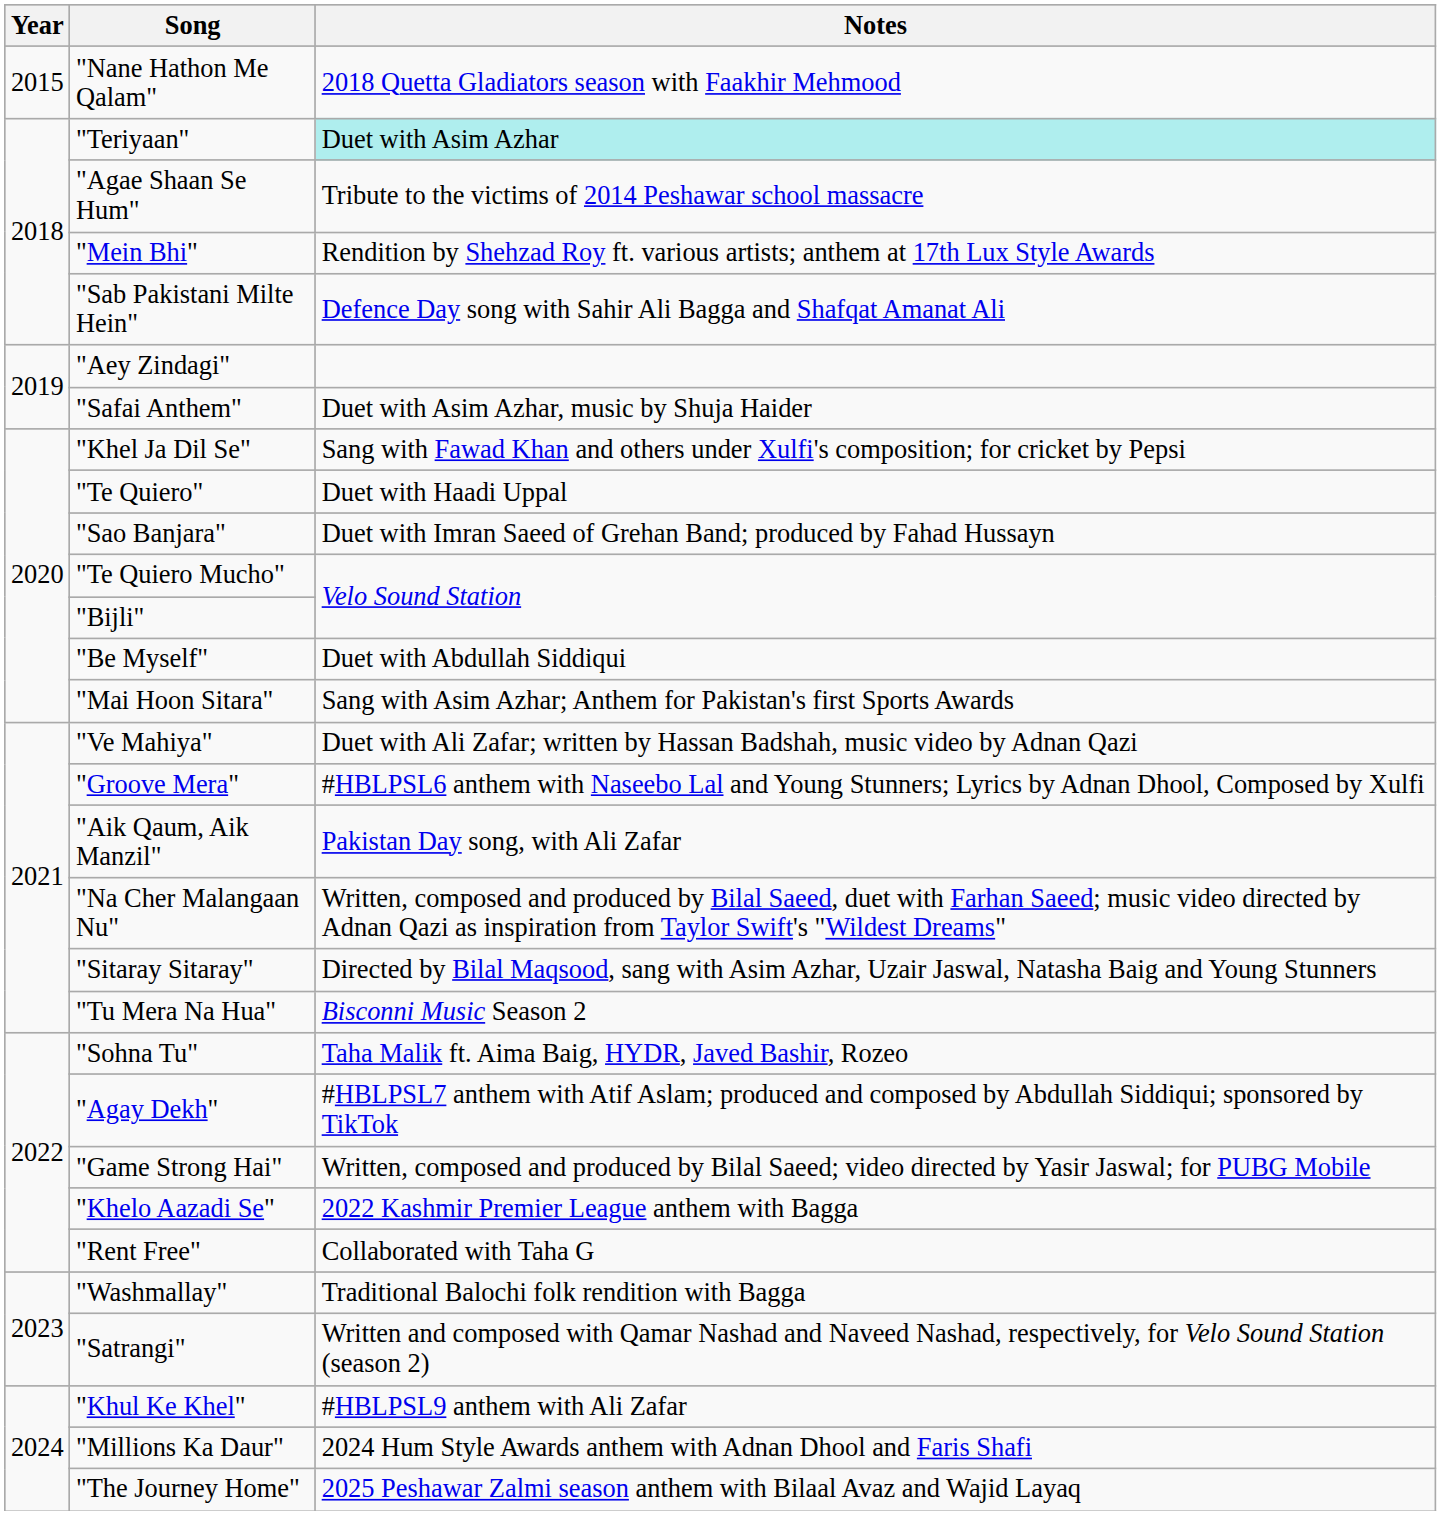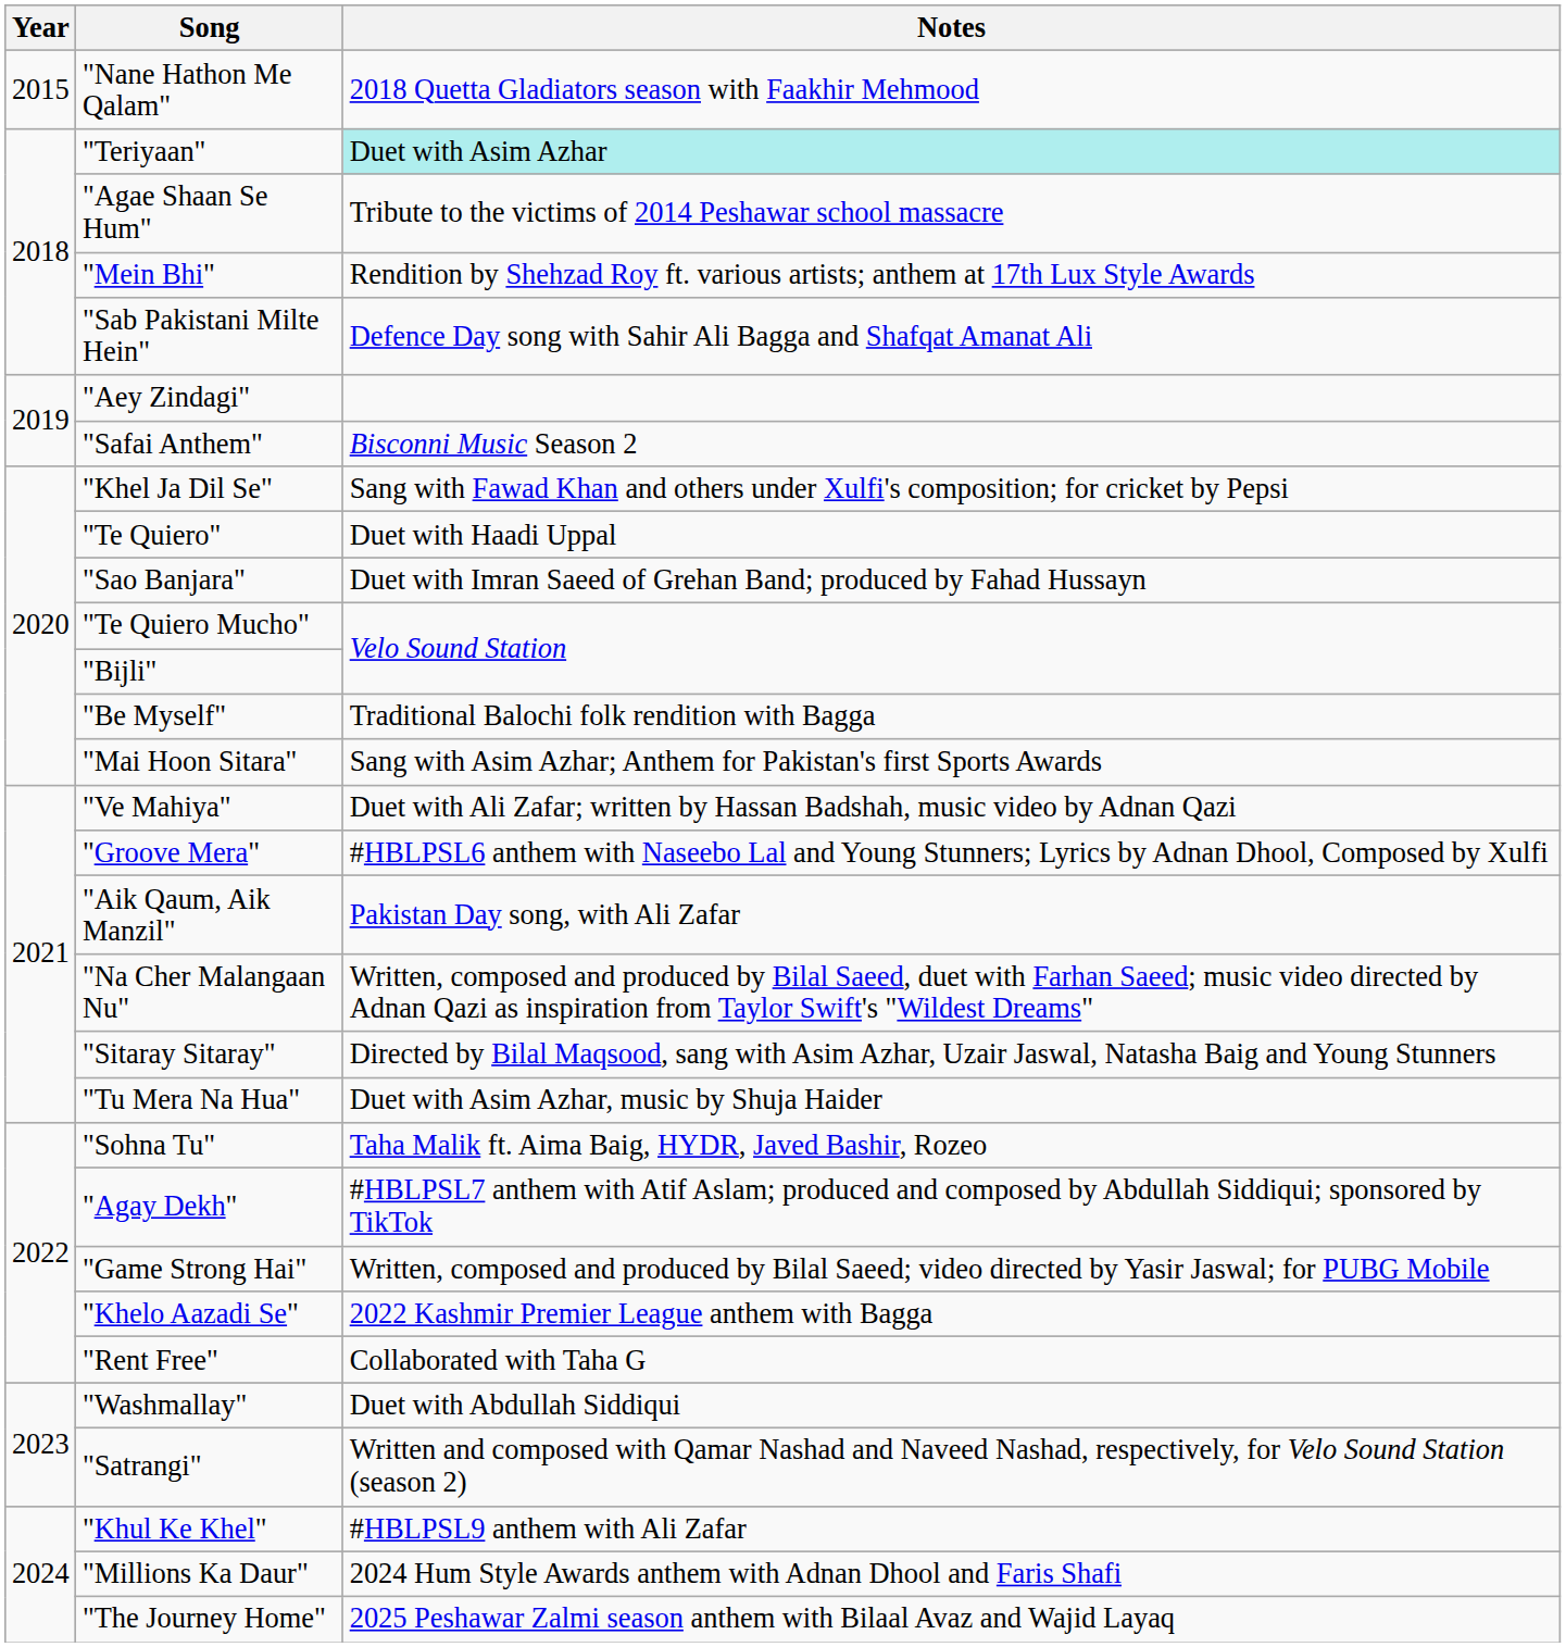 <table class="wikitable">
 <tr>
 <th>Year</th>
 <th>Song</th>
 <th>Notes</th>
 </tr>
 <tr>
 <td>2015</td>
 <td>"Nane Hathon Me Qalam"</td>
 <td><a href='#'>2018 Quetta Gladiators season</a> with <a href='#'>Faakhir Mehmood</a></td>
 </tr>
 <tr>
 <td rowspan=4>2018</td>
 <td>"Teriyaan"</td>
 <td style="background: paleturquoise;">Duet with Asim Azhar</td>
 </tr>
 <tr>
 <td>"Agae Shaan Se Hum"</td>
 <td>Tribute to the victims of <a href='#'>2014 Peshawar school massacre</a></td>
 </tr>
 <tr>
 <td>"<a href='#'>Mein Bhi</a>"</td>
 <td>Rendition by <a href='#'>Shehzad Roy</a> ft. various artists; anthem at <a href='#'>17th Lux Style Awards</a></td>
 </tr>
 <tr>
 <td>"Sab Pakistani Milte Hein"</td>
 <td><a href='#'>Defence Day</a> song with Sahir Ali Bagga and <a href='#'>Shafqat Amanat Ali</a></td>
 </tr>
 <tr>
 <td rowspan=2>2019</td>
 <td>"Aey Zindagi"</td>
 <td></td>
 </tr>
 <tr>
 <td>"Safai Anthem"</td>
-<td>Duet with Asim Azhar, music by Shuja Haider</td>
+<td><em><a href='#'>Bisconni Music</a></em> Season 2</td>
 </tr>
 <tr>
 <td rowspan=7>2020</td>
 <td>"Khel Ja Dil Se"</td>
 <td>Sang with <a href='#'>Fawad Khan</a> and others under <a href='#'>Xulfi</a>'s composition; for cricket by Pepsi</td>
 </tr>
 <tr>
 <td>"Te Quiero"</td>
 <td>Duet with Haadi Uppal</td>
 </tr>
 <tr>
 <td>"Sao Banjara"</td>
 <td>Duet with Imran Saeed of Grehan Band; produced by Fahad Hussayn</td>
 </tr>
 <tr>
 <td>"Te Quiero Mucho"</td>
 <td rowspan=2><em><a href='#'>Velo Sound Station</a></em></td>
 </tr>
 <tr>
 <td>"Bijli"</td>
 </tr>
 <tr>
 <td>"Be Myself"</td>
-<td>Duet with Abdullah Siddiqui</td>
+<td>Traditional Balochi folk rendition with Bagga</td>
 </tr>
 <tr>
 <td>"Mai Hoon Sitara"</td>
 <td>Sang with Asim Azhar; Anthem for Pakistan's first Sports Awards</td>
 </tr>
 <tr>
 <td rowspan=6>2021</td>
 <td>"Ve Mahiya"</td>
 <td>Duet with Ali Zafar; written by Hassan Badshah, music video by Adnan Qazi</td>
 </tr>
 <tr>
 <td>"<a href='#'>Groove Mera</a>"</td>
 <td>#<a href='#'>HBLPSL6</a> anthem with <a href='#'>Naseebo Lal</a> and Young Stunners; Lyrics by Adnan Dhool, Composed by Xulfi</td>
 </tr>
 <tr>
 <td>"Aik Qaum, Aik Manzil"</td>
 <td><a href='#'>Pakistan Day</a> song, with Ali Zafar</td>
 </tr>
 <tr>
 <td>"Na Cher Malangaan Nu"</td>
 <td>Written, composed and produced by <a href='#'>Bilal Saeed</a>, duet with <a href='#'>Farhan Saeed</a>; music video directed by Adnan Qazi as inspiration from <a href='#'>Taylor Swift</a>'s "<a href='#'>Wildest Dreams</a>"</td>
 </tr>
 <tr>
 <td>"Sitaray Sitaray"</td>
 <td>Directed by <a href='#'>Bilal Maqsood</a>, sang with Asim Azhar, Uzair Jaswal, Natasha Baig and Young Stunners</td>
 </tr>
 <tr>
 <td>"Tu Mera Na Hua"</td>
-<td><em><a href='#'>Bisconni Music</a></em> Season 2</td>
+<td>Duet with Asim Azhar, music by Shuja Haider</td>
 </tr>
 <tr>
 <td rowspan=5>2022</td>
 <td>"Sohna Tu"</td>
 <td><a href='#'>Taha Malik</a> ft. Aima Baig, <a href='#'>HYDR</a>, <a href='#'>Javed Bashir</a>, Rozeo</td>
 </tr>
 <tr>
 <td>"<a href='#'>Agay Dekh</a>"</td>
 <td>#<a href='#'>HBLPSL7</a> anthem with Atif Aslam; produced and composed by Abdullah Siddiqui; sponsored by <a href='#'>TikTok</a></td>
 </tr>
 <tr>
 <td>"Game Strong Hai"</td>
 <td>Written, composed and produced by Bilal Saeed; video directed by Yasir Jaswal; for <a href='#'>PUBG Mobile</a></td>
 </tr>
 <tr>
 <td>"<a href='#'>Khelo Aazadi Se</a>"</td>
 <td><a href='#'>2022 Kashmir Premier League</a> anthem with Bagga</td>
 </tr>
 <tr>
 <td>"Rent Free"</td>
 <td>Collaborated with Taha G</td>
 </tr>
 <tr>
 <td rowspan=2>2023</td>
 <td>"Washmallay"</td>
-<td>Traditional Balochi folk rendition with Bagga</td>
+<td>Duet with Abdullah Siddiqui</td>
 </tr>
 <tr>
 <td>"Satrangi"</td>
 <td>Written and composed with Qamar Nashad and Naveed Nashad, respectively, for <em>Velo Sound Station</em> (season 2)</td>
 </tr>
 <tr>
 <td rowspan=3>2024</td>
 <td>"<a href='#'>Khul Ke Khel</a>"</td>
 <td>#<a href='#'>HBLPSL9</a> anthem with Ali Zafar</td>
 </tr>
 <tr>
 <td>"Millions Ka Daur"</td>
 <td>2024 Hum Style Awards anthem with Adnan Dhool and <a href='#'>Faris Shafi</a></td>
 </tr>
 <tr>
 <td>"The Journey Home"</td>
 <td><a href='#'>2025 Peshawar Zalmi season</a> anthem with Bilaal Avaz and Wajid Layaq</td>
 </tr>
 </table>
